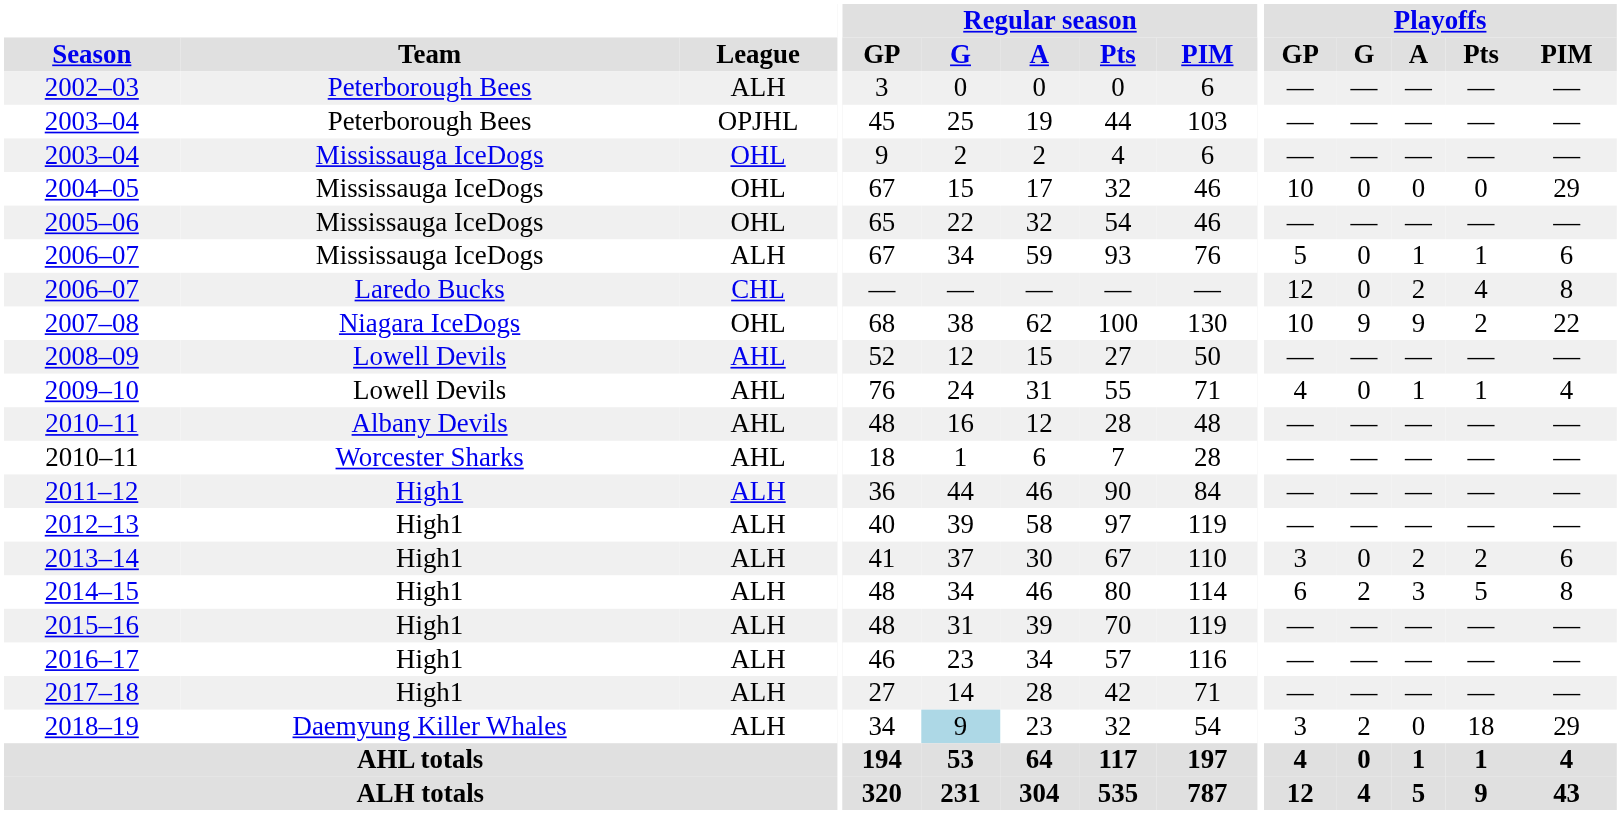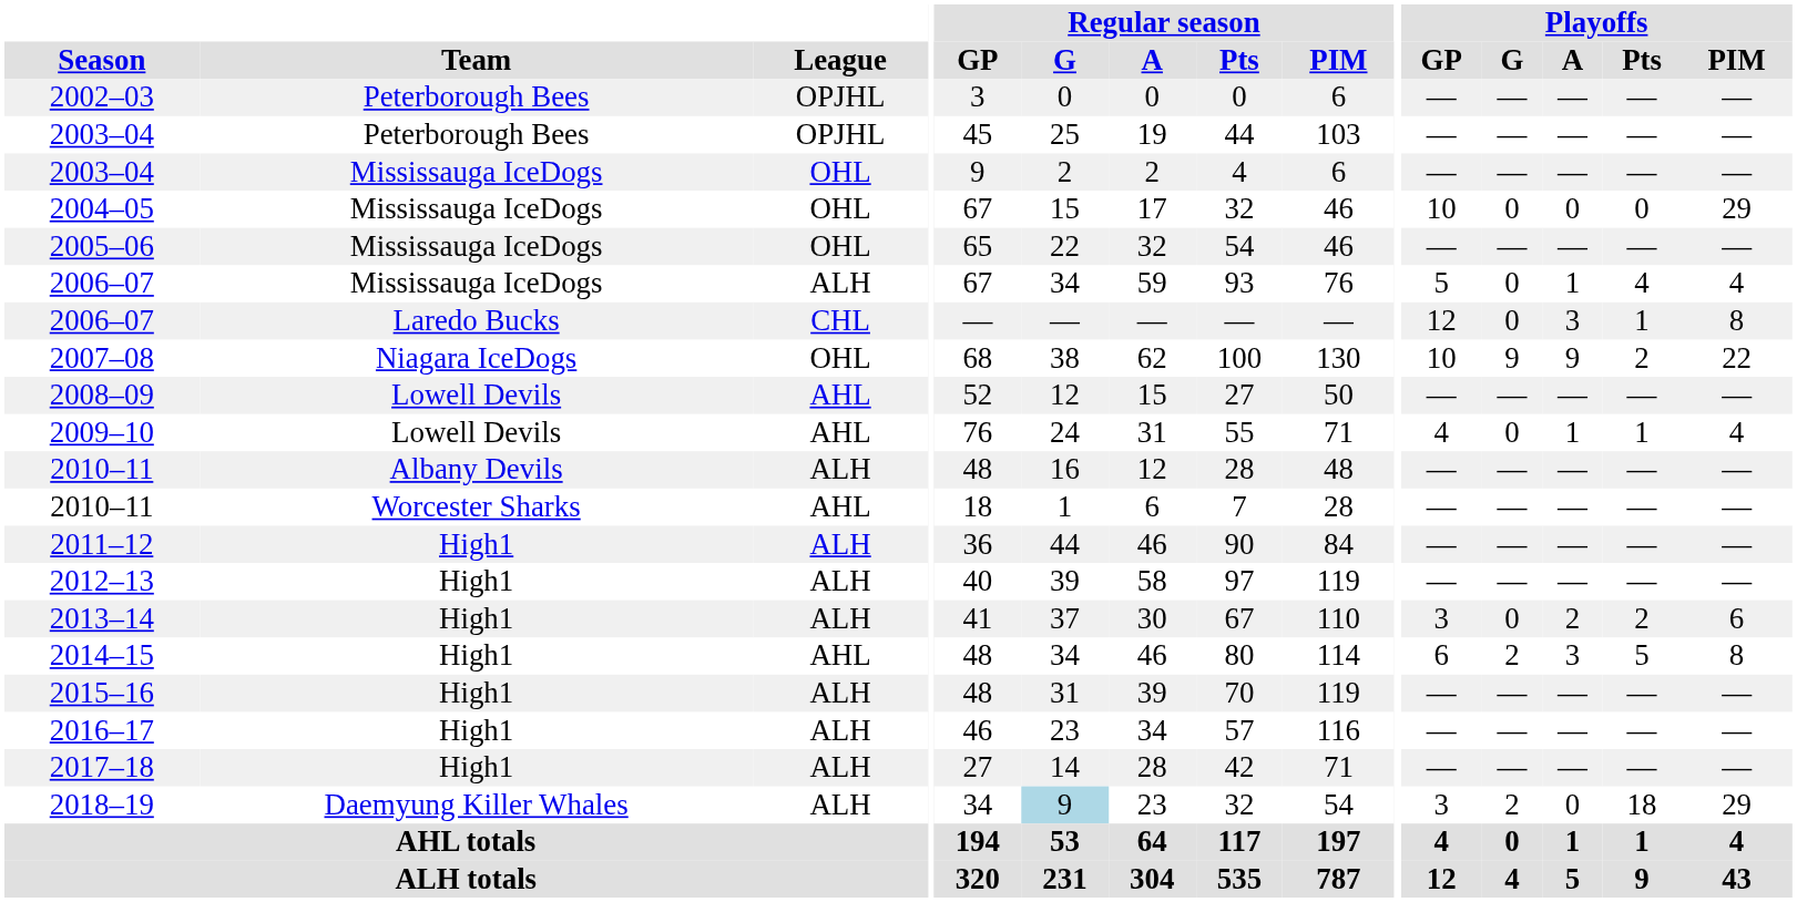 <table border="0" cellpadding="1" cellspacing="0" style="text-align:center; width:60em">
 <tr bgcolor="#e0e0e0">
 <th colspan="3"  bgcolor="#ffffff"></th>
 <th rowspan="100" bgcolor="#ffffff"></th>
 <th colspan="5"><a href='#'>Regular season</a></th>
 <th rowspan="100" bgcolor="#ffffff"></th>
 <th colspan="5"><a href='#'>Playoffs</a></th>
 </tr>
 <tr bgcolor="#e0e0e0">
 <th><a href='#'>Season</a></th>
 <th>Team</th>
 <th>League</th>
 <th>GP</th>
 <th><a href='#'>G</a></th>
 <th><a href='#'>A</a></th>
 <th><a href='#'>Pts</a></th>
 <th><a href='#'>PIM</a></th>
 <th>GP</th>
 <th>G</th>
 <th>A</th>
 <th>Pts</th>
 <th>PIM</th>
 </tr>
 <tr bgcolor="#f0f0f0">
 <td><a href='#'>2002–03</a></td>
 <td><a href='#'>Peterborough Bees</a></td>
-<td>ALH</td>
+<td>OPJHL</td>
 <td>3</td>
 <td>0</td>
 <td>0</td>
 <td>0</td>
 <td>6</td>
 <td>—</td>
 <td>—</td>
 <td>—</td>
 <td>—</td>
 <td>—</td>
 </tr>
 <tr>
 <td><a href='#'>2003–04</a></td>
 <td>Peterborough Bees</td>
 <td>OPJHL</td>
 <td>45</td>
 <td>25</td>
 <td>19</td>
 <td>44</td>
 <td>103</td>
 <td>—</td>
 <td>—</td>
 <td>—</td>
 <td>—</td>
 <td>—</td>
 </tr>
 <tr bgcolor="#f0f0f0">
 <td><a href='#'>2003–04</a></td>
 <td><a href='#'>Mississauga IceDogs</a></td>
 <td><a href='#'>OHL</a></td>
 <td>9</td>
 <td>2</td>
 <td>2</td>
 <td>4</td>
 <td>6</td>
 <td>—</td>
 <td>—</td>
 <td>—</td>
 <td>—</td>
 <td>—</td>
 </tr>
 <tr>
 <td><a href='#'>2004–05</a></td>
 <td>Mississauga IceDogs</td>
 <td>OHL</td>
 <td>67</td>
 <td>15</td>
 <td>17</td>
 <td>32</td>
 <td>46</td>
 <td>10</td>
 <td>0</td>
 <td>0</td>
 <td>0</td>
 <td>29</td>
 </tr>
 <tr bgcolor="#f0f0f0">
 <td><a href='#'>2005–06</a></td>
 <td>Mississauga IceDogs</td>
 <td>OHL</td>
 <td>65</td>
 <td>22</td>
 <td>32</td>
 <td>54</td>
 <td>46</td>
 <td>—</td>
 <td>—</td>
 <td>—</td>
 <td>—</td>
 <td>—</td>
 </tr>
 <tr>
 <td><a href='#'>2006–07</a></td>
 <td>Mississauga IceDogs</td>
 <td>ALH</td>
 <td>67</td>
 <td>34</td>
 <td>59</td>
 <td>93</td>
 <td>76</td>
 <td>5</td>
 <td>0</td>
 <td>1</td>
-<td>1</td>
-<td>6</td>
+<td>4</td>
+<td>4</td>
 </tr>
 <tr bgcolor="#f0f0f0">
 <td><a href='#'>2006–07</a></td>
 <td><a href='#'>Laredo Bucks</a></td>
 <td><a href='#'>CHL</a></td>
 <td>—</td>
 <td>—</td>
 <td>—</td>
 <td>—</td>
 <td>—</td>
 <td>12</td>
 <td>0</td>
-<td>2</td>
-<td>4</td>
+<td>3</td>
+<td>1</td>
 <td>8</td>
 </tr>
 <tr>
 <td><a href='#'>2007–08</a></td>
 <td><a href='#'>Niagara IceDogs</a></td>
 <td>OHL</td>
 <td>68</td>
 <td>38</td>
 <td>62</td>
 <td>100</td>
 <td>130</td>
 <td>10</td>
 <td>9</td>
 <td>9</td>
 <td>2</td>
 <td>22</td>
 </tr>
 <tr bgcolor="#f0f0f0">
 <td><a href='#'>2008–09</a></td>
 <td><a href='#'>Lowell Devils</a></td>
 <td><a href='#'>AHL</a></td>
 <td>52</td>
 <td>12</td>
 <td>15</td>
 <td>27</td>
 <td>50</td>
 <td>—</td>
 <td>—</td>
 <td>—</td>
 <td>—</td>
 <td>—</td>
 </tr>
 <tr>
 <td><a href='#'>2009–10</a></td>
 <td>Lowell Devils</td>
 <td>AHL</td>
 <td>76</td>
 <td>24</td>
 <td>31</td>
 <td>55</td>
 <td>71</td>
 <td>4</td>
 <td>0</td>
 <td>1</td>
 <td>1</td>
 <td>4</td>
 </tr>
 <tr bgcolor="#f0f0f0">
 <td><a href='#'>2010–11</a></td>
 <td><a href='#'>Albany Devils</a></td>
-<td>AHL</td>
+<td>ALH</td>
 <td>48</td>
 <td>16</td>
 <td>12</td>
 <td>28</td>
 <td>48</td>
 <td>—</td>
 <td>—</td>
 <td>—</td>
 <td>—</td>
 <td>—</td>
 </tr>
 <tr>
 <td>2010–11</td>
 <td><a href='#'>Worcester Sharks</a></td>
 <td>AHL</td>
 <td>18</td>
 <td>1</td>
 <td>6</td>
 <td>7</td>
 <td>28</td>
 <td>—</td>
 <td>—</td>
 <td>—</td>
 <td>—</td>
 <td>—</td>
 </tr>
 <tr bgcolor="#f0f0f0">
 <td><a href='#'>2011–12</a></td>
 <td><a href='#'>High1</a></td>
 <td><a href='#'>ALH</a></td>
 <td>36</td>
 <td>44</td>
 <td>46</td>
 <td>90</td>
 <td>84</td>
 <td>—</td>
 <td>—</td>
 <td>—</td>
 <td>—</td>
 <td>—</td>
 </tr>
 <tr>
 <td><a href='#'>2012–13</a></td>
 <td>High1</td>
 <td>ALH</td>
 <td>40</td>
 <td>39</td>
 <td>58</td>
 <td>97</td>
 <td>119</td>
 <td>—</td>
 <td>—</td>
 <td>—</td>
 <td>—</td>
 <td>—</td>
 </tr>
 <tr bgcolor="#f0f0f0">
 <td><a href='#'>2013–14</a></td>
 <td>High1</td>
 <td>ALH</td>
 <td>41</td>
 <td>37</td>
 <td>30</td>
 <td>67</td>
 <td>110</td>
 <td>3</td>
 <td>0</td>
 <td>2</td>
 <td>2</td>
 <td>6</td>
 </tr>
 <tr>
 <td><a href='#'>2014–15</a></td>
 <td>High1</td>
-<td>ALH</td>
+<td>AHL</td>
 <td>48</td>
 <td>34</td>
 <td>46</td>
 <td>80</td>
 <td>114</td>
 <td>6</td>
 <td>2</td>
 <td>3</td>
 <td>5</td>
 <td>8</td>
 </tr>
 <tr bgcolor="#f0f0f0">
 <td><a href='#'>2015–16</a></td>
 <td>High1</td>
 <td>ALH</td>
 <td>48</td>
 <td>31</td>
 <td>39</td>
 <td>70</td>
 <td>119</td>
 <td>—</td>
 <td>—</td>
 <td>—</td>
 <td>—</td>
 <td>—</td>
 </tr>
 <tr>
 <td><a href='#'>2016–17</a></td>
 <td>High1</td>
 <td>ALH</td>
 <td>46</td>
 <td>23</td>
 <td>34</td>
 <td>57</td>
 <td>116</td>
 <td>—</td>
 <td>—</td>
 <td>—</td>
 <td>—</td>
 <td>—</td>
 </tr>
 <tr bgcolor="#f0f0f0">
 <td><a href='#'>2017–18</a></td>
 <td>High1</td>
 <td>ALH</td>
 <td>27</td>
 <td>14</td>
 <td>28</td>
 <td>42</td>
 <td>71</td>
 <td>—</td>
 <td>—</td>
 <td>—</td>
 <td>—</td>
 <td>—</td>
 </tr>
 <tr>
 <td><a href='#'>2018–19</a></td>
 <td><a href='#'>Daemyung Killer Whales</a></td>
 <td>ALH</td>
 <td>34</td>
 <td style="background: lightblue;">9</td>
 <td>23</td>
 <td>32</td>
 <td>54</td>
 <td>3</td>
 <td>2</td>
 <td>0</td>
 <td>18</td>
 <td>29</td>
 </tr>
 <tr bgcolor="#e0e0e0">
 <th colspan="3">AHL totals</th>
 <th>194</th>
 <th>53</th>
 <th>64</th>
 <th>117</th>
 <th>197</th>
 <th>4</th>
 <th>0</th>
 <th>1</th>
 <th>1</th>
 <th>4</th>
 </tr>
 <tr bgcolor="#e0e0e0">
 <th colspan="3">ALH totals</th>
 <th>320</th>
 <th>231</th>
 <th>304</th>
 <th>535</th>
 <th>787</th>
 <th>12</th>
 <th>4</th>
 <th>5</th>
 <th>9</th>
 <th>43</th>
 </tr>
 </table>
